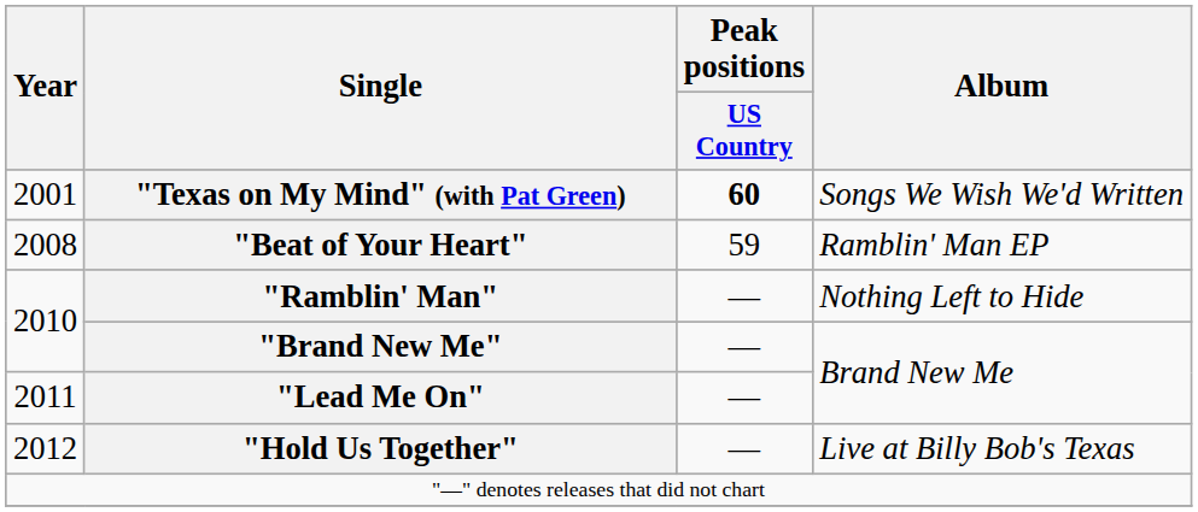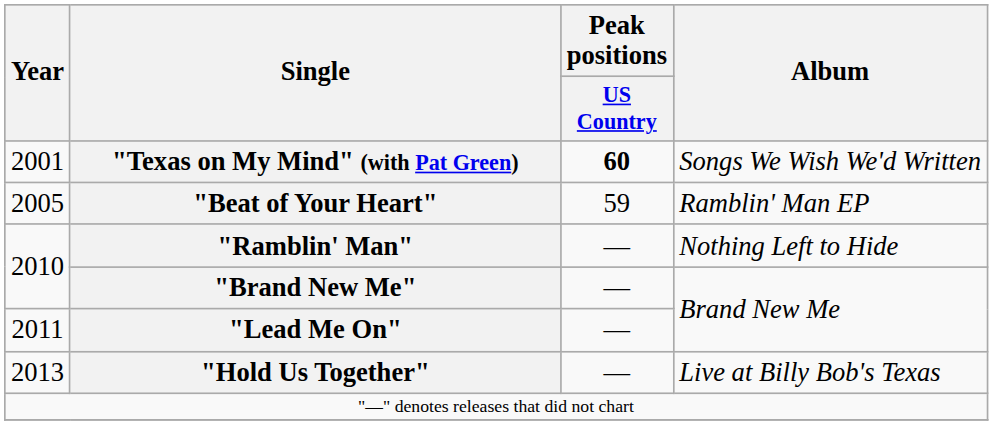 <table class="wikitable plainrowheaders" style="text-align:center;">
 <tr>
 <th rowspan="2">Year</th>
 <th rowspan="2" style="width:18em;">Single</th>
 <th colspan="1">Peak positions</th>
 <th rowspan="2">Album</th>
 </tr>
 <tr style="font-size:smaller;">
 <th width="60"><a href='#'>US Country</a></th>
 </tr>
 <tr>
 <td>2001</td>
 <th scope="row">"Texas on My Mind" <small>(with <a href='#'>Pat Green</a>)</small></th>
 <td><strong>60</strong></td>
 <td align="left"><em>Songs We Wish We'd Written</em></td>
 </tr>
 <tr>
-<td>2008</td>
+<td>2005</td>
 <th scope="row">"Beat of Your Heart"</th>
 <td>59</td>
 <td align="left"><em>Ramblin' Man EP</em></td>
 </tr>
 <tr>
 <td rowspan="2">2010</td>
 <th scope="row">"Ramblin' Man"</th>
 <td>—</td>
 <td align="left"><em>Nothing Left to Hide</em></td>
 </tr>
 <tr>
 <th scope="row">"Brand New Me"</th>
 <td>—</td>
 <td align="left" rowspan="2"><em>Brand New Me</em></td>
 </tr>
 <tr>
 <td>2011</td>
 <th scope="row">"Lead Me On"</th>
 <td>—</td>
 </tr>
 <tr>
-<td>2012</td>
+<td>2013</td>
 <th scope="row">"Hold Us Together"</th>
 <td>—</td>
 <td align="left"><em>Live at Billy Bob's Texas</em></td>
 </tr>
 <tr>
 <td colspan="4" style="font-size:8pt">"—" denotes releases that did not chart</td>
 </tr>
 <tr>
 </tr>
 </table>
